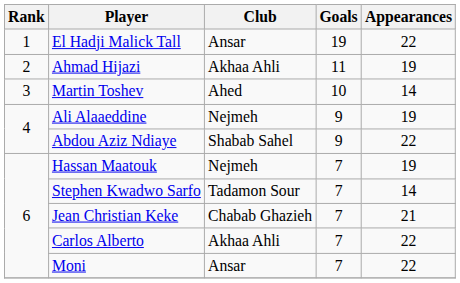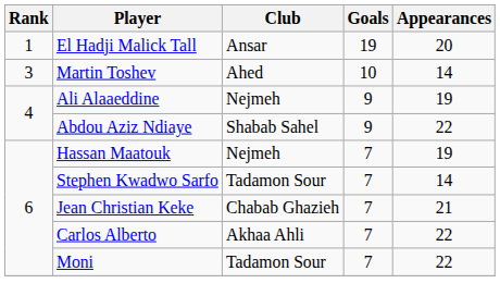 <table class="wikitable" style="text-align:center">
 <tr>
 <th>Rank</th>
 <th>Player</th>
 <th>Club</th>
 <th>Goals</th>
 <th>Appearances</th>
 </tr>
 <tr>
 <td>1</td>
 <td align=left> <a href='#'>El Hadji Malick Tall</a></td>
 <td align=left>Ansar</td>
 <td>19</td>
-<td>22</td>
-</tr>
-<tr>
-<td>2</td>
-<td align=left> <a href='#'>Ahmad Hijazi</a></td>
-<td align=left>Akhaa Ahli</td>
-<td>11</td>
-<td>19</td>
+<td>20</td>
 </tr>
 <tr>
 <td>3</td>
 <td align=left> <a href='#'>Martin Toshev</a></td>
 <td align=left>Ahed</td>
 <td>10</td>
 <td>14</td>
 </tr>
 <tr>
 <td rowspan="2">4</td>
 <td align=left> <a href='#'>Ali Alaaeddine</a></td>
 <td align=left>Nejmeh</td>
 <td>9</td>
 <td>19</td>
 </tr>
 <tr>
 <td align=left> <a href='#'>Abdou Aziz Ndiaye</a></td>
 <td align=left>Shabab Sahel</td>
 <td>9</td>
 <td>22</td>
 </tr>
 <tr>
 <td rowspan="5">6</td>
 <td align=left> <a href='#'>Hassan Maatouk</a></td>
 <td align=left>Nejmeh</td>
 <td>7</td>
 <td>19</td>
 </tr>
 <tr>
 <td align=left> <a href='#'>Stephen Kwadwo Sarfo</a></td>
 <td align=left>Tadamon Sour</td>
 <td>7</td>
 <td>14</td>
 </tr>
 <tr>
 <td align=left> <a href='#'>Jean Christian Keke</a></td>
 <td align=left>Chabab Ghazieh</td>
 <td>7</td>
 <td>21</td>
 </tr>
 <tr>
 <td align=left> <a href='#'>Carlos Alberto</a></td>
 <td align=left>Akhaa Ahli</td>
 <td>7</td>
 <td>22</td>
 </tr>
 <tr>
 <td align=left> <a href='#'>Moni</a></td>
-<td align=left>Ansar</td>
+<td align=left>Tadamon Sour</td>
 <td>7</td>
 <td>22</td>
 </tr>
 <tr>
 </tr>
 </table>
